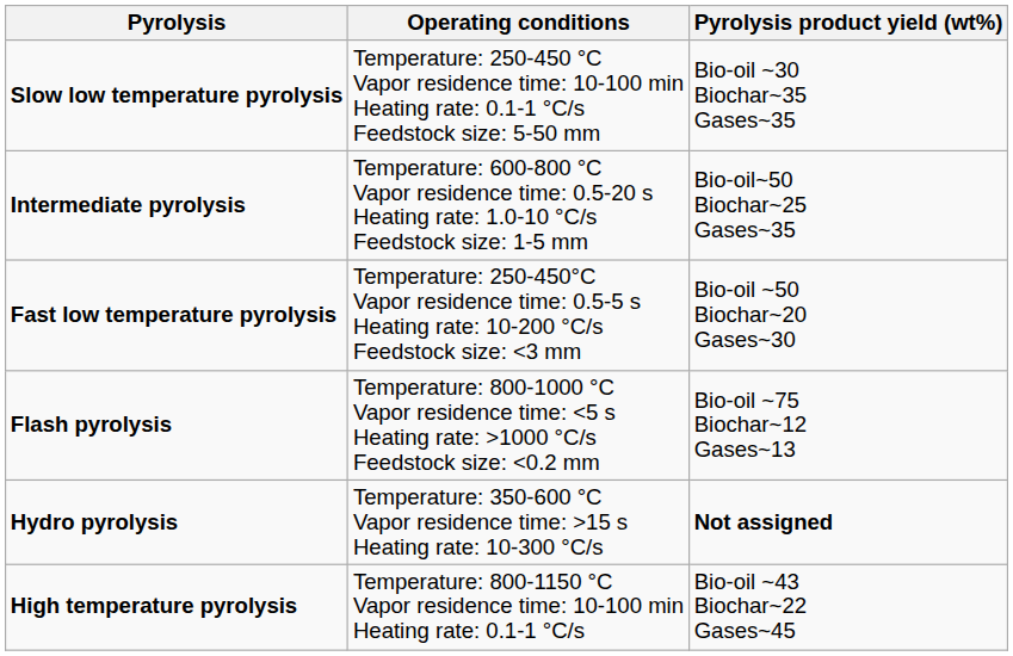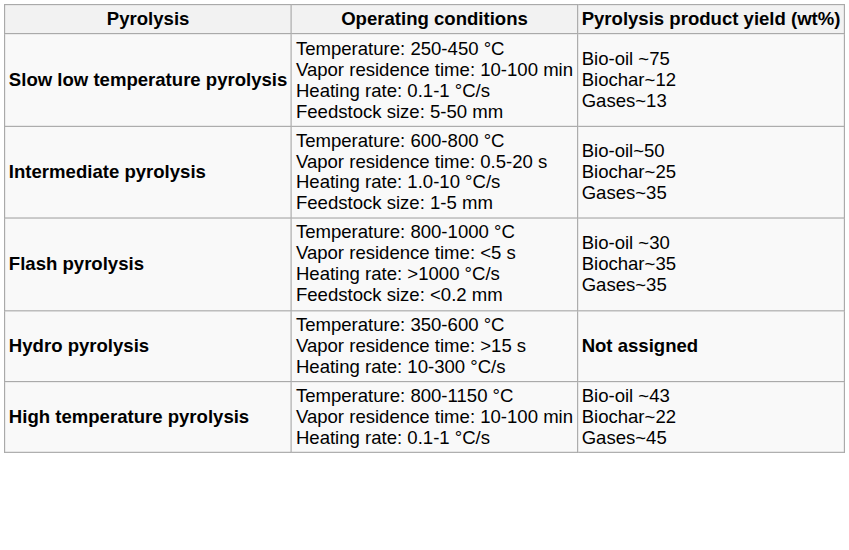 <table class="wikitable">
 <tr>
 <th>Pyrolysis</th>
 <th>Operating conditions</th>
 <th>Pyrolysis product yield (wt%)</th>
 </tr>
 <tr>
 <td><strong>Slow low temperature pyrolysis</strong></td>
 <td>Temperature: 250-450 °C<br>Vapor residence time: 10-100 min<br>Heating rate: 0.1-1 °C/s<br>Feedstock size: 5-50 mm</td>
-<td>Bio-oil ~30<br>Biochar~35<br>Gases~35</td>
+<td>Bio-oil ~75<br>Biochar~12<br>Gases~13</td>
 </tr>
 <tr>
 <td><strong>Intermediate pyrolysis</strong></td>
 <td>Temperature: 600-800 °C<br>Vapor residence time: 0.5-20 s<br>Heating rate: 1.0-10 °C/s<br>Feedstock size: 1-5 mm</td>
 <td>Bio-oil~50<br>Biochar~25<br>Gases~35</td>
 </tr>
 <tr>
-<td><strong>Fast low temperature pyrolysis</strong></td>
-<td>Temperature: 250-450°C<br>Vapor residence time: 0.5-5 s<br>Heating rate: 10-200 °C/s<br>Feedstock size: <3 mm</td>
-<td>Bio-oil ~50<br>Biochar~20<br>Gases~30</td>
-</tr>
-<tr>
 <td><strong>Flash pyrolysis</strong></td>
 <td>Temperature: 800-1000 °C<br>Vapor residence time: <5 s<br>Heating rate: >1000 °C/s<br>Feedstock size: <0.2 mm</td>
-<td>Bio-oil ~75<br>Biochar~12<br>Gases~13</td>
+<td>Bio-oil ~30<br>Biochar~35<br>Gases~35</td>
 </tr>
 <tr>
 <td><strong>Hydro pyrolysis</strong></td>
 <td>Temperature: 350-600 °C<br>Vapor residence time: >15 s<br>Heating rate: 10-300 °C/s</td>
 <td><strong>Not assigned</strong></td>
 </tr>
 <tr>
 <td><strong>High temperature pyrolysis</strong></td>
 <td>Temperature: 800-1150 °C<br>Vapor residence time: 10-100 min<br>Heating rate: 0.1-1 °C/s</td>
 <td>Bio-oil ~43<br>Biochar~22<br>Gases~45</td>
 </tr>
 </table>
